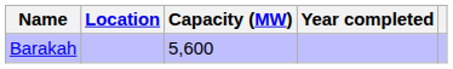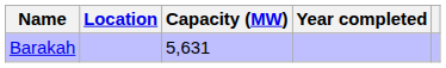 <table class="wikitable sortable">
 <tr>
 <th>Name</th>
 <th><a href='#'>Location</a></th>
 <th>Capacity (<a href='#'>MW</a>)</th>
 <th>Year completed</th>
 <th></th>
 </tr>
 <tr bgcolor="#BFBFFF">
 <td><a href='#'>Barakah</a></td>
 <td></td>
-<td>5,600</td>
+<td>5,631</td>
 <td></td>
 <td></td>
 </tr>
 </table>
